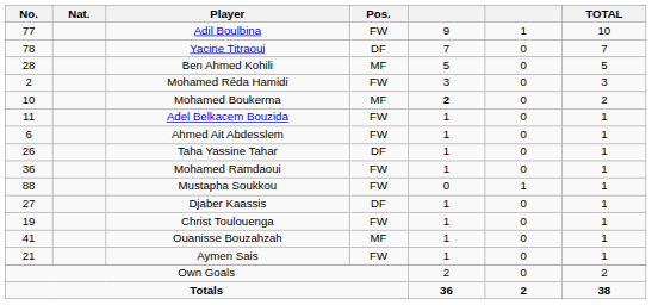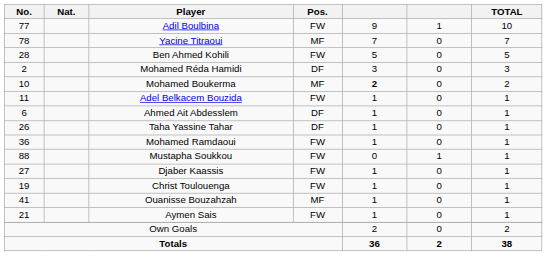 <table class="wikitable sortable alternance" style="font-size:85%; text-align:center; line-height:14px; width:60%;">
 <tr>
 <th width=10>No.</th>
 <th width=10>Nat.</th>
 <th width=140>Player</th>
 <th width=10>Pos.</th>
 <th width=40></th>
 <th width=40></th>
 <th width=10>TOTAL</th>
 </tr>
 <tr>
 <td>77</td>
 <td></td>
 <td><a href='#'>Adil Boulbina</a></td>
 <td>FW</td>
 <td>9</td>
 <td>1</td>
 <td>10</td>
 </tr>
 <tr>
 <td>78</td>
 <td></td>
 <td><a href='#'>Yacine Titraoui</a></td>
-<td>DF</td>
+<td>MF</td>
 <td>7</td>
 <td>0</td>
 <td>7</td>
 </tr>
 <tr>
 <td>28</td>
 <td></td>
 <td>Ben Ahmed Kohili</td>
-<td>MF</td>
+<td>FW</td>
 <td>5</td>
 <td>0</td>
 <td>5</td>
 </tr>
 <tr>
 <td>2</td>
 <td></td>
 <td>Mohamed Réda Hamidi</td>
-<td>FW</td>
+<td>DF</td>
 <td>3</td>
 <td>0</td>
 <td>3</td>
 </tr>
 <tr>
 <td>10</td>
 <td></td>
 <td>Mohamed Boukerma</td>
 <td>MF</td>
 <td><strong>2</strong></td>
 <td>0</td>
 <td>2</td>
 </tr>
 <tr>
 <td>11</td>
 <td></td>
 <td><a href='#'>Adel Belkacem Bouzida</a></td>
 <td>FW</td>
 <td>1</td>
 <td>0</td>
 <td>1</td>
 </tr>
 <tr>
 <td>6</td>
 <td></td>
 <td>Ahmed Ait Abdesslem</td>
-<td>FW</td>
+<td>DF</td>
 <td>1</td>
 <td>0</td>
 <td>1</td>
 </tr>
 <tr>
 <td>26</td>
 <td></td>
 <td>Taha Yassine Tahar</td>
 <td>DF</td>
 <td>1</td>
 <td>0</td>
 <td>1</td>
 </tr>
 <tr>
 <td>36</td>
 <td></td>
 <td>Mohamed Ramdaoui</td>
 <td>FW</td>
 <td>1</td>
 <td>0</td>
 <td>1</td>
 </tr>
 <tr>
 <td>88</td>
 <td></td>
 <td>Mustapha Soukkou</td>
 <td>FW</td>
 <td>0</td>
 <td>1</td>
 <td>1</td>
 </tr>
 <tr>
 <td>27</td>
 <td></td>
 <td>Djaber Kaassis</td>
-<td>DF</td>
+<td>FW</td>
 <td>1</td>
 <td>0</td>
 <td>1</td>
 </tr>
 <tr>
 <td>19</td>
 <td></td>
 <td>Christ Toulouenga</td>
 <td>FW</td>
 <td>1</td>
 <td>0</td>
 <td>1</td>
 </tr>
 <tr>
 <td>41</td>
 <td></td>
 <td>Ouanisse Bouzahzah</td>
 <td>MF</td>
 <td>1</td>
 <td>0</td>
 <td>1</td>
 </tr>
 <tr>
 <td>21</td>
 <td></td>
 <td>Aymen Sais</td>
 <td>FW</td>
 <td>1</td>
 <td>0</td>
 <td>1</td>
 </tr>
 <tr>
 </tr>
 <tr class="sortbottom">
 <td colspan="4">Own Goals</td>
 <td>2</td>
 <td>0</td>
 <td>2</td>
 </tr>
 <tr class="sortbottom">
 <td colspan="4"><strong>Totals</strong></td>
 <td><strong>36</strong></td>
 <td><strong>2</strong></td>
 <td><strong>38</strong></td>
 </tr>
 </table>
